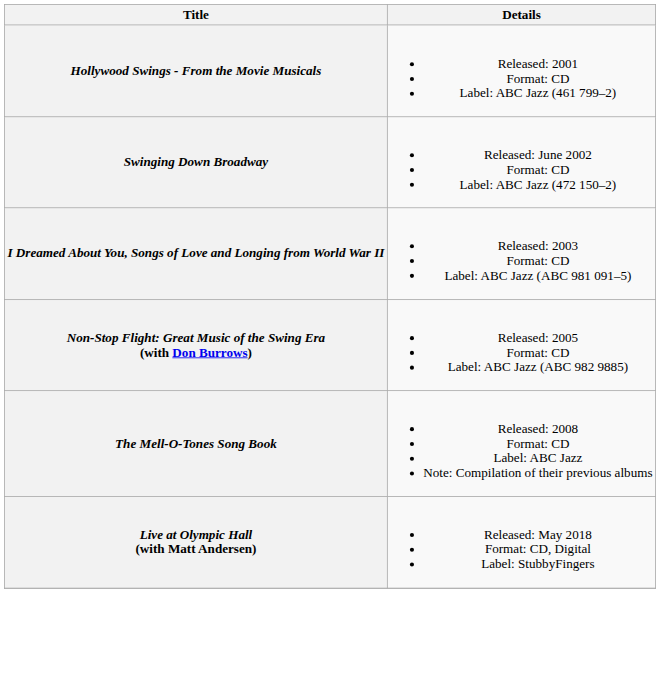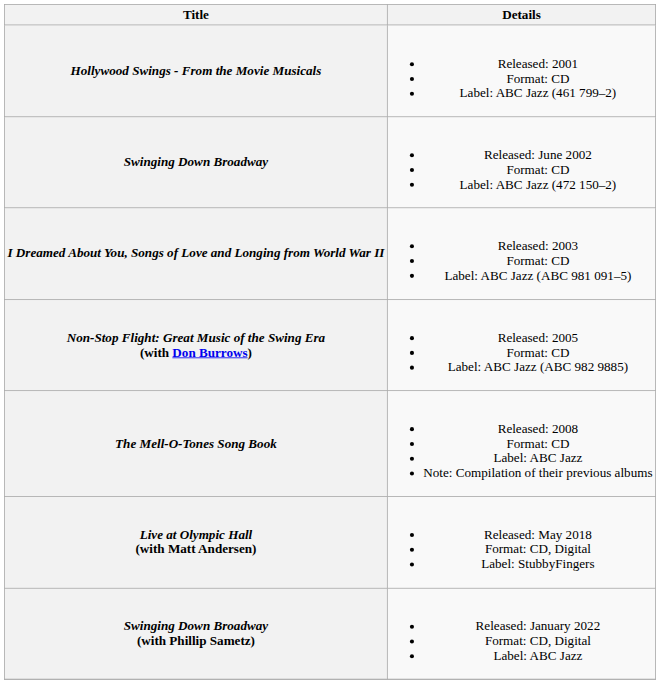 <table class="wikitable plainrowheaders" style="text-align:center;" border="1">
 <tr>
 <th>Title</th>
 <th>Details</th>
 </tr>
 <tr>
 <th scope="row"><em>Hollywood Swings - From the Movie Musicals</em></th>
 <td><br><ul><li>Released: 2001</li><li>Format: CD</li><li>Label: ABC Jazz (461 799–2)</li></ul></td>
 </tr>
 <tr>
 <th scope="row"><em>Swinging Down Broadway</em></th>
 <td><br><ul><li>Released: June 2002</li><li>Format: CD</li><li>Label: ABC Jazz (472 150–2)</li></ul></td>
 </tr>
 <tr>
 <th scope="row"><em>I Dreamed About You, Songs of Love and Longing from World War II</em></th>
 <td><br><ul><li>Released: 2003</li><li>Format: CD</li><li>Label: ABC Jazz (ABC 981 091–5)</li></ul></td>
 </tr>
 <tr>
 <th scope="row"><em>Non-Stop Flight: Great Music of the Swing Era</em> <br> (with <a href='#'>Don Burrows</a>)</th>
 <td><br><ul><li>Released: 2005</li><li>Format: CD</li><li>Label: ABC Jazz (ABC 982 9885)</li></ul></td>
 </tr>
 <tr>
 <th scope="row"><em>The Mell-O-Tones Song Book</em></th>
 <td><br><ul><li>Released: 2008</li><li>Format: CD</li><li>Label: ABC Jazz</li><li>Note: Compilation of their previous albums</li></ul></td>
 </tr>
 <tr>
 <th scope="row"><em>Live at Olympic Hall</em> <br> (with Matt Andersen)</th>
 <td><br><ul><li>Released: May 2018</li><li>Format: CD, Digital</li><li>Label: StubbyFingers</li></ul></td>
 </tr>
 <tr>
+<th scope="row"><em>Swinging Down Broadway</em> <br> (with Phillip Sametz)</th>
+<td><br><ul><li>Released: January 2022</li><li>Format: CD, Digital</li><li>Label: ABC Jazz</li></ul></td>
+</tr>
+<tr>
 </tr>
 </table>
